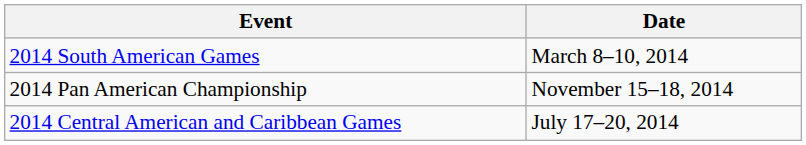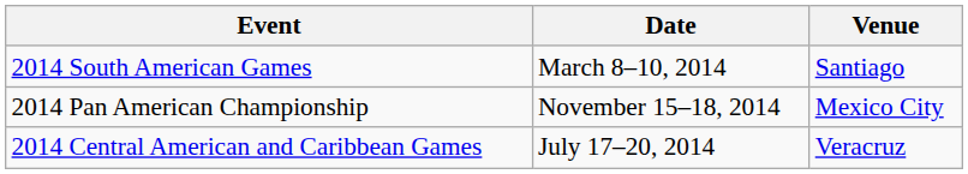 <table class="wikitable" width=600>
 <tr>
 <th>Event</th>
 <th>Date</th>
+<th>Venue</th>
 </tr>
 <tr>
 <td><a href='#'>2014 South American Games</a></td>
 <td>March 8–10, 2014</td>
+<td> <a href='#'>Santiago</a></td>
 </tr>
 <tr>
 <td>2014 Pan American Championship</td>
 <td>November 15–18, 2014</td>
+<td> <a href='#'>Mexico City</a></td>
 </tr>
 <tr>
 <td><a href='#'>2014 Central American and Caribbean Games</a></td>
 <td>July 17–20, 2014</td>
+<td> <a href='#'>Veracruz</a></td>
 </tr>
 </table>
